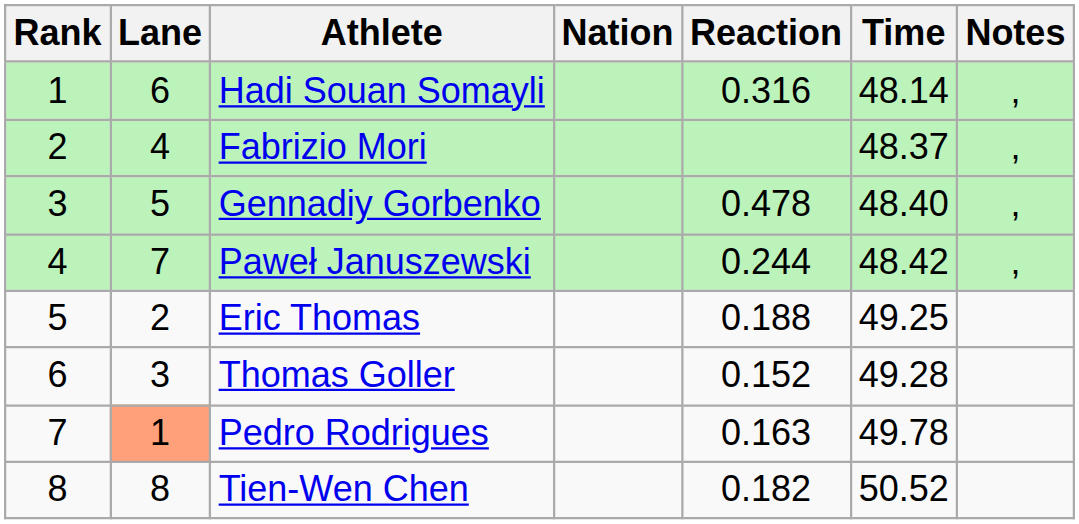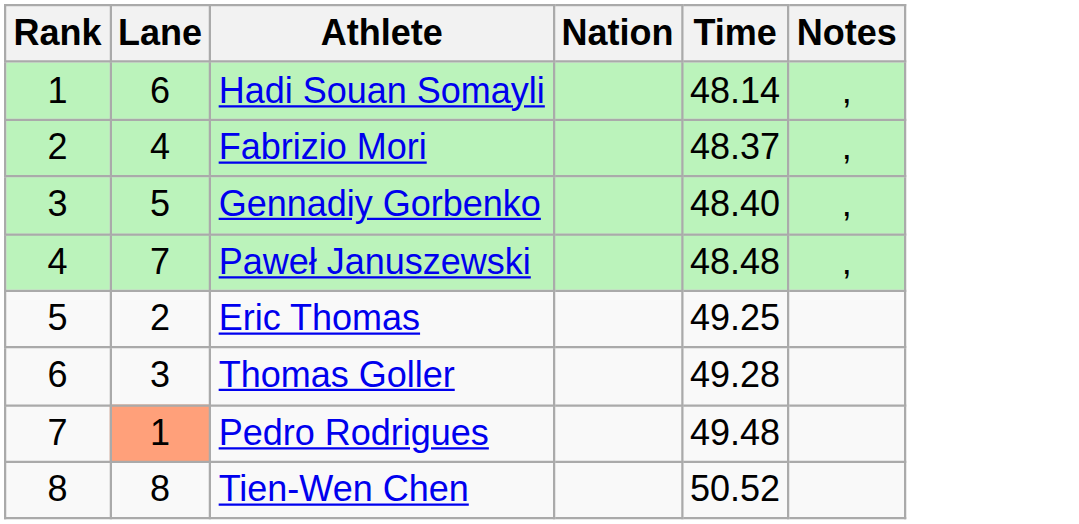 <table class="wikitable sortable" style="text-align:center">
 <tr>
 <th>Rank</th>
 <th>Lane</th>
 <th>Athlete</th>
 <th>Nation</th>
-<th>Reaction</th>
 <th>Time</th>
 <th>Notes</th>
 </tr>
 <tr bgcolor = "bbf3bb">
 <td>1</td>
 <td>6</td>
 <td align="left"><a href='#'>Hadi Souan Somayli</a></td>
 <td align="left"></td>
-<td>0.316</td>
 <td>48.14</td>
 <td>, <strong></strong></td>
 </tr>
 <tr bgcolor = "bbf3bb">
 <td>2</td>
 <td>4</td>
 <td align="left"><a href='#'>Fabrizio Mori</a></td>
 <td align="left"></td>
-<td></td>
 <td>48.37</td>
 <td>, </td>
 </tr>
 <tr bgcolor = "bbf3bb">
 <td>3</td>
 <td>5</td>
 <td align="left"><a href='#'>Gennadiy Gorbenko</a></td>
 <td align="left"></td>
-<td>0.478</td>
 <td>48.40</td>
 <td>, </td>
 </tr>
 <tr bgcolor = "bbf3bb">
 <td>4</td>
 <td>7</td>
 <td align="left"><a href='#'>Paweł Januszewski</a></td>
 <td align="left"></td>
-<td>0.244</td>
-<td>48.42</td>
+<td>48.48</td>
 <td>, </td>
 </tr>
 <tr>
 <td>5</td>
 <td>2</td>
 <td align="left"><a href='#'>Eric Thomas</a></td>
 <td align="left"></td>
-<td>0.188</td>
 <td>49.25</td>
 <td></td>
 </tr>
 <tr>
 <td>6</td>
 <td>3</td>
 <td align="left"><a href='#'>Thomas Goller</a></td>
 <td align="left"></td>
-<td>0.152</td>
 <td>49.28</td>
 <td></td>
 </tr>
 <tr>
 <td>7</td>
 <td style="background: lightsalmon;">1</td>
 <td align="left"><a href='#'>Pedro Rodrigues</a></td>
 <td align="left"></td>
-<td>0.163</td>
-<td>49.78</td>
+<td>49.48</td>
 <td></td>
 </tr>
 <tr>
 <td>8</td>
 <td>8</td>
 <td align="left"><a href='#'>Tien-Wen Chen</a></td>
 <td align="left"></td>
-<td>0.182</td>
 <td>50.52</td>
 <td></td>
 </tr>
 </table>
